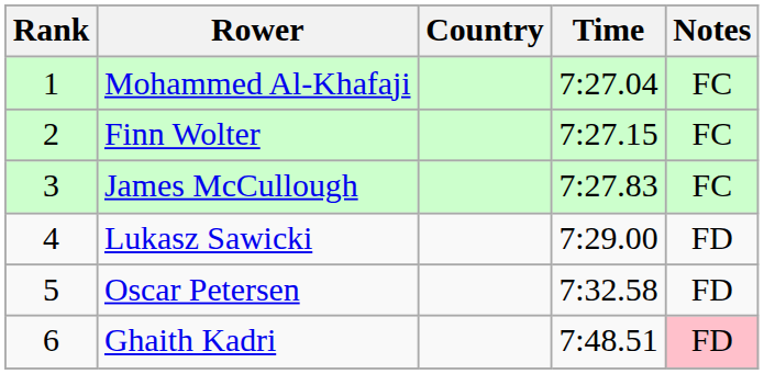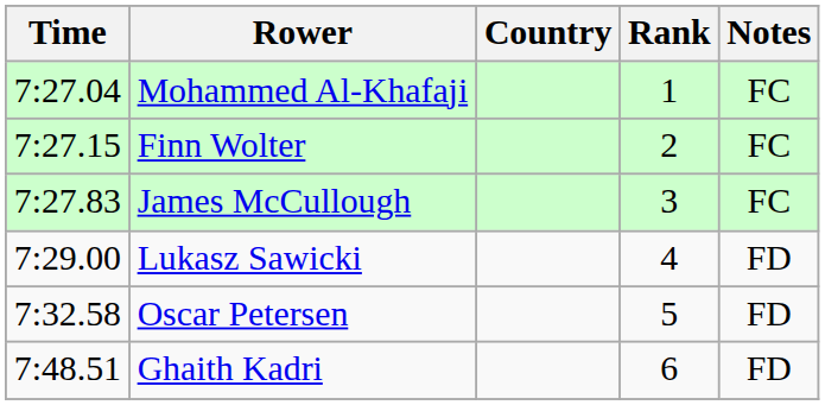 <table class="wikitable" style="text-align:center">
 <tr>
-<th>Rank</th>
+<th>Time</th>
 <th>Rower</th>
 <th>Country</th>
-<th>Time</th>
+<th>Rank</th>
 <th>Notes</th>
 </tr>
 <tr bgcolor=ccffcc>
-<td>1</td>
+<td>7:27.04</td>
 <td align="left"><a href='#'>Mohammed Al-Khafaji</a></td>
 <td align="left"></td>
-<td>7:27.04</td>
+<td>1</td>
 <td>FC</td>
 </tr>
 <tr bgcolor=ccffcc>
-<td>2</td>
+<td>7:27.15</td>
 <td align="left"><a href='#'>Finn Wolter</a></td>
 <td align="left"></td>
-<td>7:27.15</td>
+<td>2</td>
 <td>FC</td>
 </tr>
 <tr bgcolor=ccffcc>
-<td>3</td>
+<td>7:27.83</td>
 <td align="left"><a href='#'>James McCullough</a></td>
 <td align="left"></td>
-<td>7:27.83</td>
+<td>3</td>
 <td>FC</td>
 </tr>
 <tr>
-<td>4</td>
+<td>7:29.00</td>
 <td align="left"><a href='#'>Lukasz Sawicki</a></td>
 <td align="left"></td>
-<td>7:29.00</td>
+<td>4</td>
 <td>FD</td>
 </tr>
 <tr>
-<td>5</td>
+<td>7:32.58</td>
 <td align="left"><a href='#'>Oscar Petersen</a></td>
 <td align="left"></td>
-<td>7:32.58</td>
+<td>5</td>
 <td>FD</td>
 </tr>
 <tr>
-<td>6</td>
+<td>7:48.51</td>
 <td align="left"><a href='#'>Ghaith Kadri</a></td>
 <td align="left"></td>
-<td>7:48.51</td>
-<td style="background: pink;">FD</td>
+<td>6</td>
+<td>FD</td>
 </tr>
 </table>
